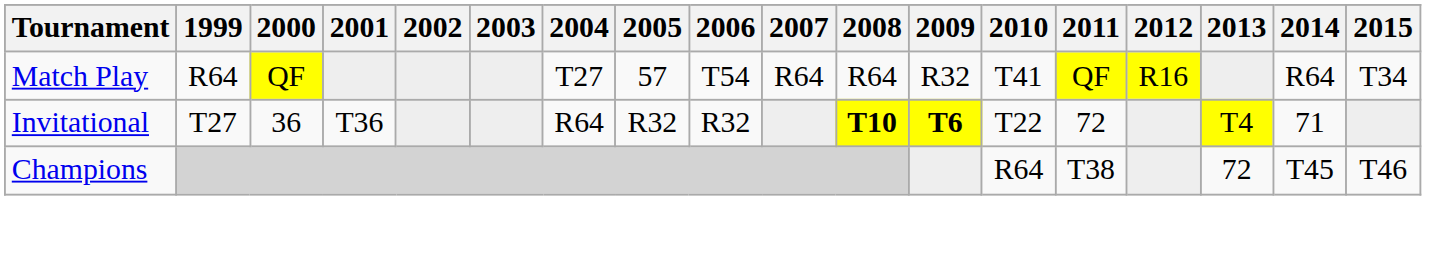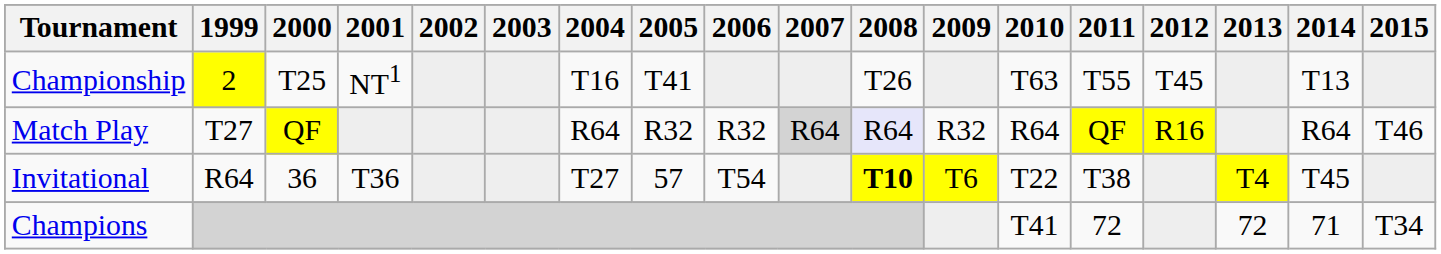 <table class="wikitable" style="text-align:center;">
 <tr>
 <th>Tournament</th>
 <th>1999</th>
 <th>2000</th>
 <th>2001</th>
 <th>2002</th>
 <th>2003</th>
 <th>2004</th>
 <th>2005</th>
 <th>2006</th>
 <th>2007</th>
 <th>2008</th>
 <th>2009</th>
 <th>2010</th>
 <th>2011</th>
 <th>2012</th>
 <th>2013</th>
 <th>2014</th>
 <th>2015</th>
 </tr>
 <tr>
+<td align="left"><a href='#'>Championship</a></td>
+<td style="background:yellow;">2</td>
+<td>T25</td>
+<td>NT<sup>1</sup></td>
+<td style="background:#eeeeee;"></td>
+<td style="background:#eeeeee;"></td>
+<td>T16</td>
+<td>T41</td>
+<td style="background:#eeeeee;"></td>
+<td style="background:#eeeeee;"></td>
+<td>T26</td>
+<td style="background:#eeeeee;"></td>
+<td>T63</td>
+<td>T55</td>
+<td>T45</td>
+<td style="background:#eeeeee;"></td>
+<td>T13</td>
+<td style="background:#eeeeee;"></td>
+</tr>
+<tr>
 <td align="left"><a href='#'>Match Play</a></td>
+<td>T27</td>
+<td style="background:yellow;">QF</td>
+<td style="background:#eeeeee;"></td>
+<td style="background:#eeeeee;"></td>
+<td style="background:#eeeeee;"></td>
+<td>R64</td>
+<td>R32</td>
+<td>R32</td>
+<td style="background: lightgrey;">R64</td>
+<td style="background: lavender;">R64</td>
+<td>R32</td>
 <td>R64</td>
 <td style="background:yellow;">QF</td>
+<td style="background:yellow;">R16</td>
 <td style="background:#eeeeee;"></td>
+<td>R64</td>
+<td>T46</td>
+</tr>
+<tr>
+<td align="left"><a href='#'>Invitational</a></td>
+<td>R64</td>
+<td>36</td>
+<td>T36</td>
 <td style="background:#eeeeee;"></td>
 <td style="background:#eeeeee;"></td>
 <td>T27</td>
 <td>57</td>
 <td>T54</td>
-<td>R64</td>
-<td>R64</td>
-<td>R32</td>
-<td>T41</td>
-<td style="background:yellow;">QF</td>
-<td style="background:yellow;">R16</td>
-<td style="background:#eeeeee;"></td>
-<td>R64</td>
-<td>T34</td>
-</tr>
-<tr>
-<td align="left"><a href='#'>Invitational</a></td>
-<td>T27</td>
-<td>36</td>
-<td>T36</td>
-<td style="background:#eeeeee;"></td>
-<td style="background:#eeeeee;"></td>
-<td>R64</td>
-<td>R32</td>
-<td>R32</td>
 <td style="background:#eeeeee;"></td>
 <td style="background:yellow;"><strong>T10</strong></td>
-<td style="background:yellow;"><strong>T6</strong></td>
+<td style="background:yellow;">T6</td>
 <td>T22</td>
-<td>72</td>
+<td>T38</td>
 <td style="background:#eeeeee;"></td>
 <td style="background:yellow;">T4</td>
-<td>71</td>
+<td>T45</td>
 <td style="background:#eeeeee;"></td>
 </tr>
 <tr>
 <td align="left"><a href='#'>Champions</a></td>
 <td colspan=10 style="background:#D3D3D3;"></td>
 <td style="background:#eeeeee;"></td>
-<td>R64</td>
-<td>T38</td>
+<td>T41</td>
+<td>72</td>
 <td style="background:#eeeeee;"></td>
 <td>72</td>
-<td>T45</td>
-<td>T46</td>
+<td>71</td>
+<td>T34</td>
 </tr>
 </table>
